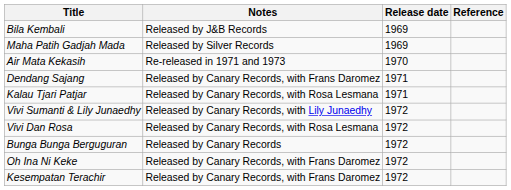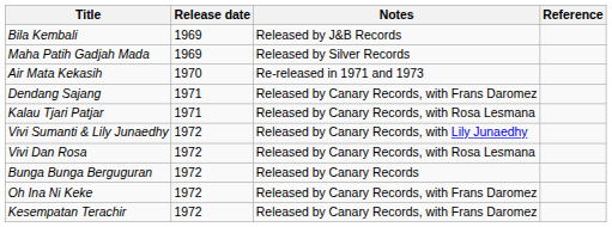 <table class="wikitable">
 <tr>
 <th>Title</th>
+<th>Release date</th>
 <th>Notes</th>
-<th>Release date</th>
 <th>Reference</th>
 </tr>
 <tr>
 <td><em>Bila Kembali</em></td>
+<td>1969</td>
 <td>Released by J&B Records</td>
-<td>1969</td>
 <td></td>
 </tr>
 <tr>
 <td><em>Maha Patih Gadjah Mada</em></td>
+<td>1969</td>
 <td>Released by Silver Records</td>
-<td>1969</td>
 <td></td>
 </tr>
 <tr>
 <td><em>Air Mata Kekasih</em></td>
+<td>1970</td>
 <td>Re-released in 1971 and 1973</td>
-<td>1970</td>
 <td></td>
 </tr>
 <tr>
 <td><em>Dendang Sajang</em></td>
+<td>1971</td>
 <td>Released by Canary Records, with Frans Daromez</td>
-<td>1971</td>
 <td></td>
 </tr>
 <tr>
 <td><em>Kalau Tjari Patjar</em></td>
+<td>1971</td>
 <td>Released by Canary Records, with Rosa Lesmana</td>
-<td>1971</td>
 <td></td>
 </tr>
 <tr>
 <td><em>Vivi Sumanti & Lily Junaedhy</em></td>
+<td>1972</td>
 <td>Released by Canary Records, with <a href='#'>Lily Junaedhy</a></td>
-<td>1972</td>
 <td></td>
 </tr>
 <tr>
 <td><em>Vivi Dan Rosa</em></td>
+<td>1972</td>
 <td>Released by Canary Records, with Rosa Lesmana</td>
-<td>1972</td>
 <td></td>
 </tr>
 <tr>
 <td><em>Bunga Bunga Berguguran</em></td>
+<td>1972</td>
 <td>Released by Canary Records</td>
-<td>1972</td>
 <td></td>
 </tr>
 <tr>
 <td><em>Oh Ina Ni Keke</em></td>
+<td>1972</td>
 <td>Released by Canary Records, with Frans Daromez</td>
-<td>1972</td>
 <td></td>
 </tr>
 <tr>
 <td><em>Kesempatan Terachir</em></td>
+<td>1972</td>
 <td>Released by Canary Records, with Frans Daromez</td>
-<td>1972</td>
 <td></td>
 </tr>
 </table>
